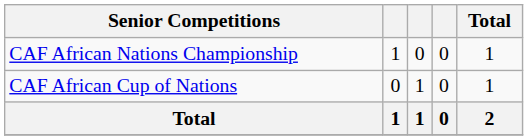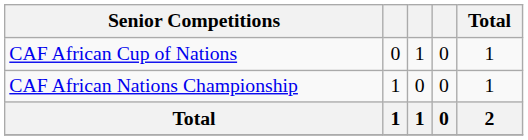 <table class="wikitable" style="width:30%; font-size:90%; text-align:center">
 <tr>
 <th>Senior Competitions</th>
 <th></th>
 <th></th>
 <th></th>
 <th>Total</th>
 </tr>
 <tr>
-<td align=left><a href='#'>CAF African Nations Championship</a></td>
+<td align=left><a href='#'>CAF African Cup of Nations</a></td>
+<td>0</td>
 <td>1</td>
-<td>0</td>
 <td>0</td>
 <td>1</td>
 </tr>
 <tr>
-<td align=left><a href='#'>CAF African Cup of Nations</a></td>
+<td align=left><a href='#'>CAF African Nations Championship</a></td>
+<td>1</td>
 <td>0</td>
-<td>1</td>
 <td>0</td>
 <td>1</td>
 </tr>
 <tr>
 <th>Total</th>
 <th>1</th>
 <th>1</th>
 <th>0</th>
 <th>2</th>
 </tr>
 <tr>
 </tr>
 </table>
